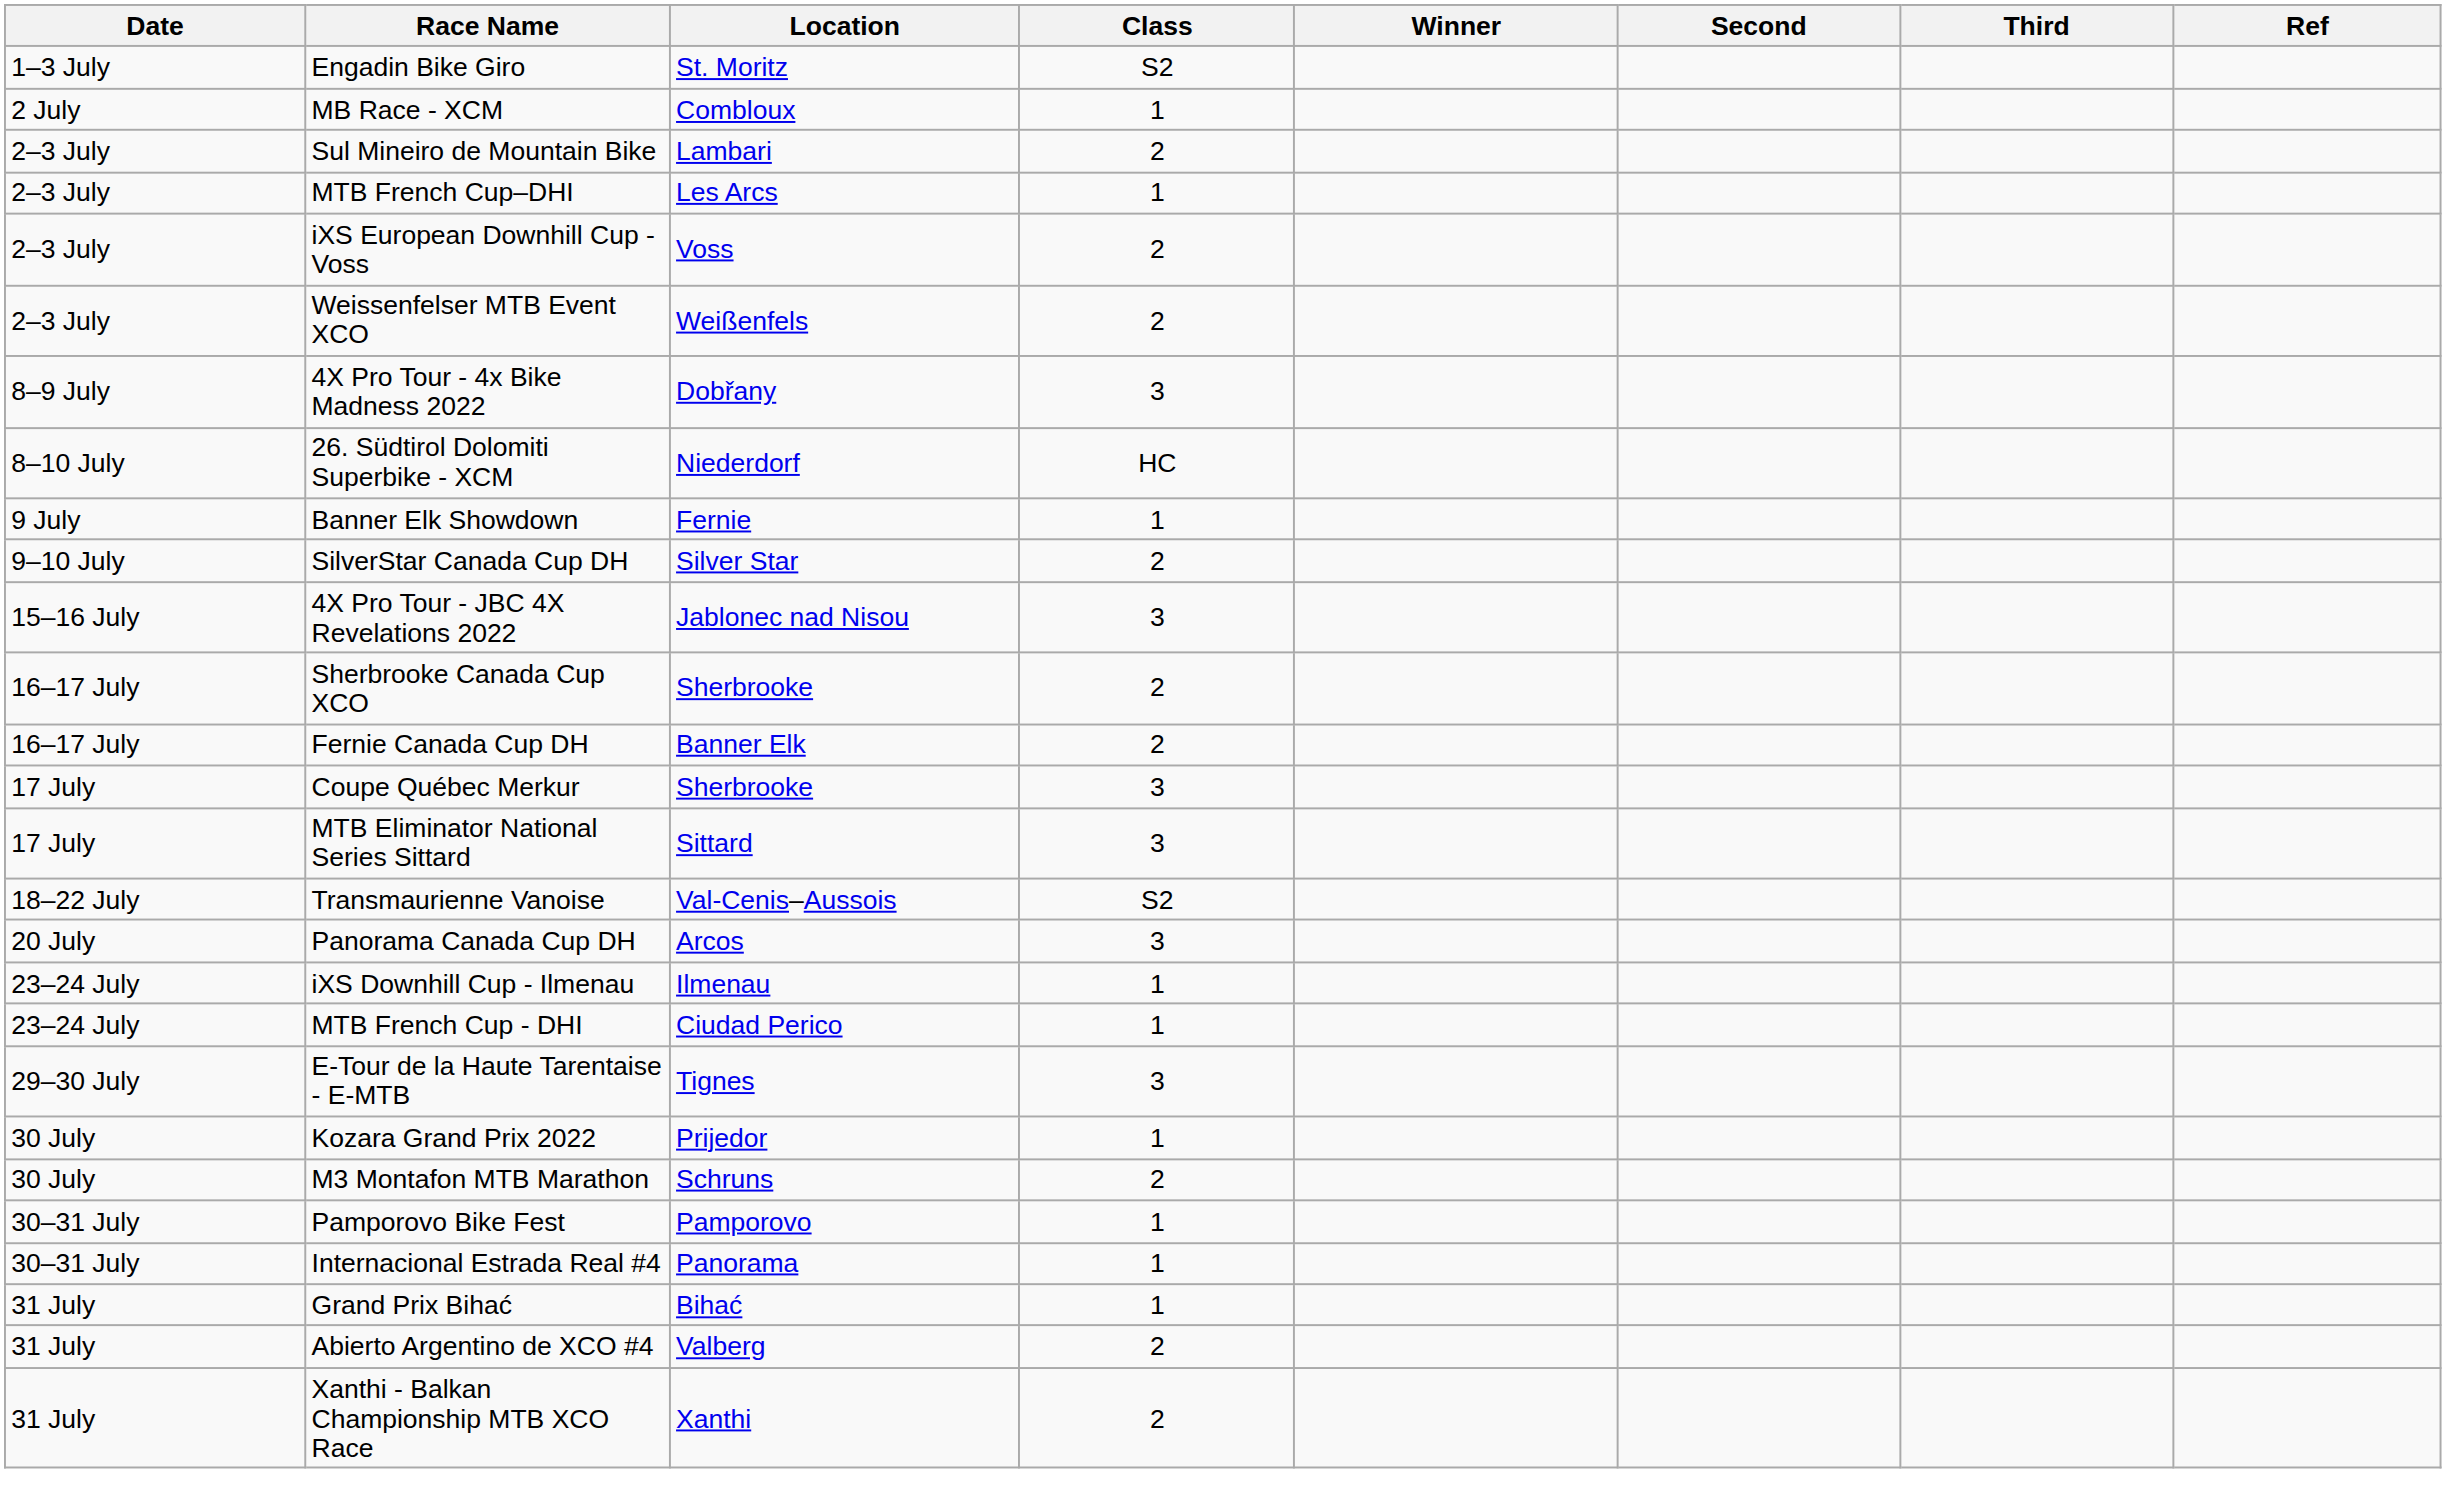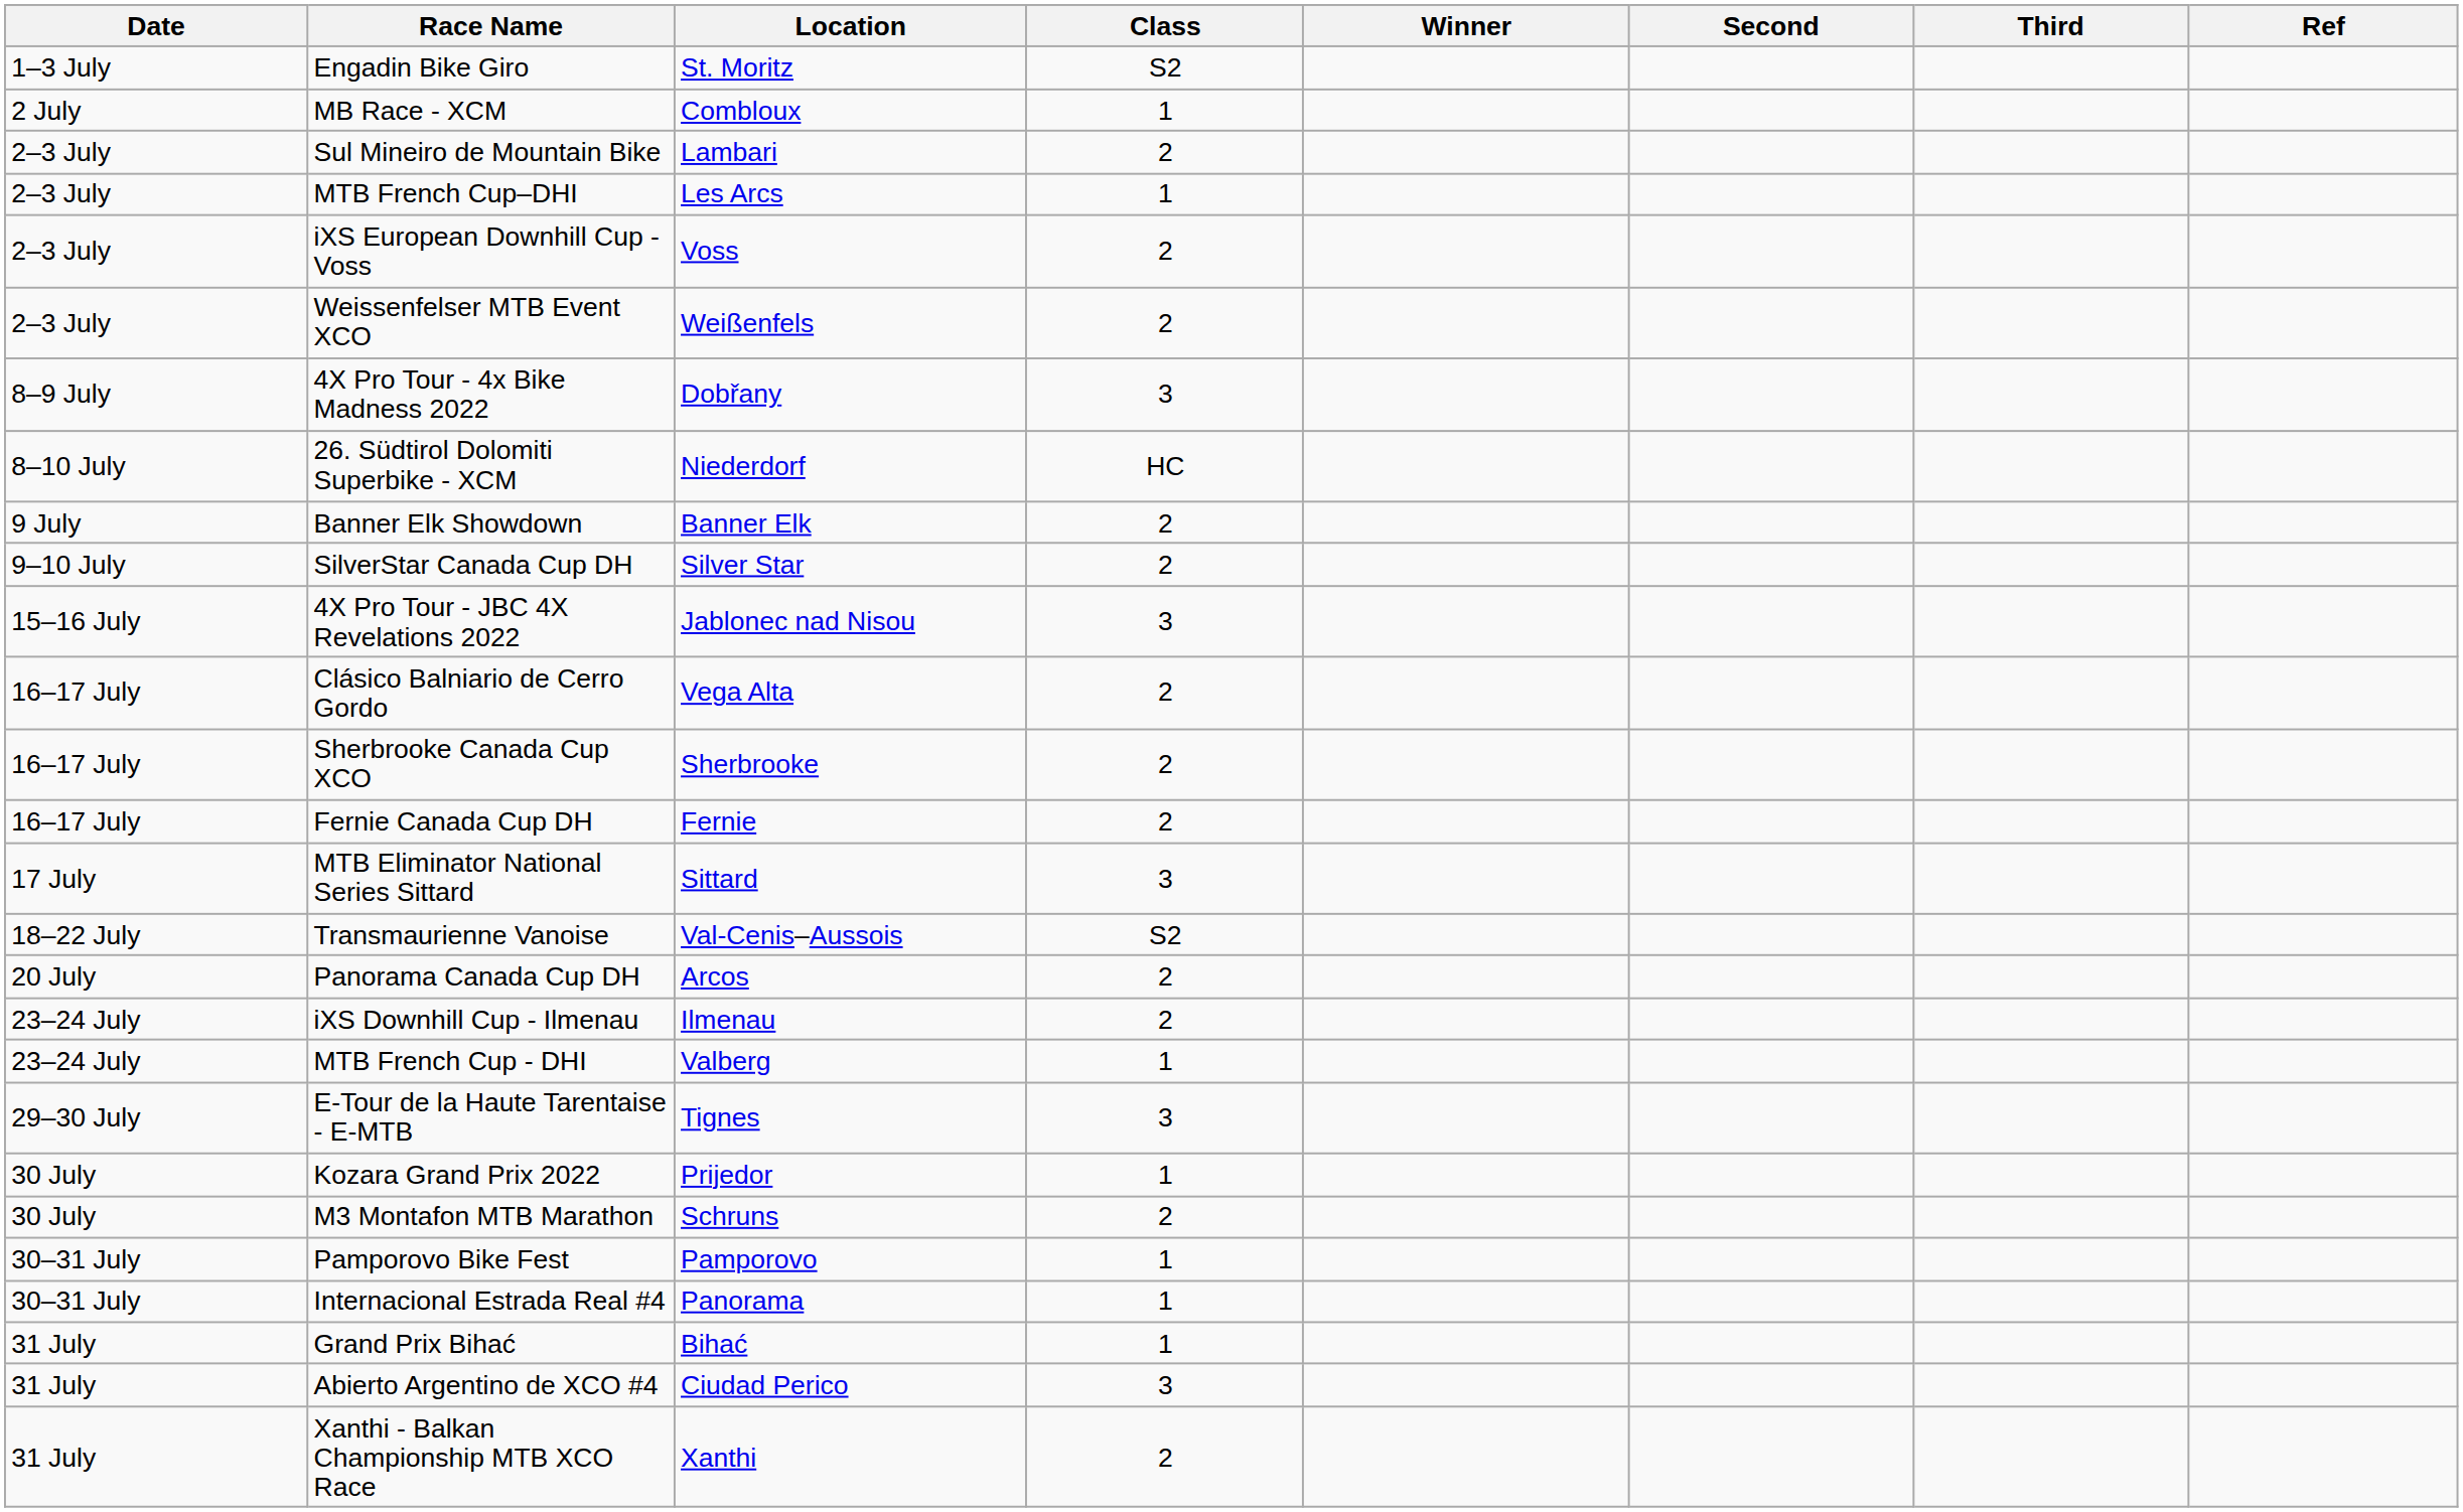 <table class="wikitable sortable" style="font-size:85%;">
 <tr>
 <th style="width:190px;">Date</th>
 <th style="width:210px;">Race Name</th>
 <th style="width:210px;">Location</th>
 <th style="width:170px;">Class</th>
 <th width=200px>Winner</th>
 <th style="width:170px;">Second</th>
 <th style="width:170px;">Third</th>
 <th style="width:170px;">Ref</th>
 </tr>
 <tr>
 <td>1–3 July</td>
 <td>Engadin Bike Giro</td>
 <td> <a href='#'>St. Moritz</a></td>
 <td align=center>S2</td>
 <td></td>
 <td></td>
 <td></td>
 <td align=center></td>
 </tr>
 <tr>
 <td>2 July</td>
 <td>MB Race - XCM</td>
 <td> <a href='#'>Combloux</a></td>
 <td align=center>1</td>
 <td></td>
 <td></td>
 <td><br></td>
 <td align=center></td>
 </tr>
 <tr>
 <td>2–3 July</td>
 <td>Sul Mineiro de Mountain Bike</td>
 <td> <a href='#'>Lambari</a></td>
 <td align=center>2</td>
 <td><br></td>
 <td><br></td>
 <td><br></td>
 <td align=center></td>
 </tr>
 <tr>
 <td>2–3 July</td>
 <td>MTB French Cup–DHI</td>
 <td> <a href='#'>Les Arcs</a></td>
 <td align=center>1</td>
 <td><br></td>
 <td><br></td>
 <td><br></td>
 <td align=center></td>
 </tr>
 <tr>
 <td>2–3 July</td>
 <td>iXS European Downhill Cup - Voss</td>
 <td> <a href='#'>Voss</a></td>
 <td align=center>2</td>
 <td><br></td>
 <td><br></td>
 <td></td>
 <td align=center></td>
 </tr>
 <tr>
 <td>2–3 July</td>
 <td>Weissenfelser MTB Event XCO</td>
 <td> <a href='#'>Weißenfels</a></td>
 <td align=center>2</td>
 <td><br></td>
 <td><br></td>
 <td><br></td>
 <td align=center></td>
 </tr>
 <tr>
 <td>8–9 July</td>
 <td>4X Pro Tour - 4x Bike Madness 2022</td>
 <td> <a href='#'>Dobřany</a></td>
 <td align=center>3</td>
 <td><br></td>
 <td><br></td>
 <td><br></td>
 <td align=center></td>
 </tr>
 <tr>
 <td>8–10 July</td>
 <td>26. Südtirol Dolomiti Superbike - XCM</td>
 <td> <a href='#'>Niederdorf</a></td>
 <td align=center>HC</td>
 <td><br></td>
 <td><br></td>
 <td><br></td>
 <td align=center></td>
 </tr>
 <tr>
 <td>9 July</td>
 <td>Banner Elk Showdown</td>
-<td> <a href='#'>Fernie</a></td>
-<td align=center>1</td>
+<td> <a href='#'>Banner Elk</a></td>
+<td align=center>2</td>
 <td><br></td>
 <td><br></td>
 <td><br></td>
 <td align=center></td>
 </tr>
 <tr>
 <td>9–10 July</td>
 <td>SilverStar Canada Cup DH</td>
 <td> <a href='#'>Silver Star</a></td>
 <td align=center>2</td>
 <td><br></td>
 <td><br></td>
 <td><br></td>
 <td align=center></td>
 </tr>
 <tr>
 <td>15–16 July</td>
 <td>4X Pro Tour - JBC 4X Revelations 2022</td>
 <td> <a href='#'>Jablonec nad Nisou</a></td>
 <td align=center>3</td>
 <td><br></td>
 <td><br></td>
 <td><br></td>
 <td align=center></td>
 </tr>
 <tr>
 <td>16–17 July</td>
+<td>Clásico Balniario de Cerro Gordo</td>
+<td> <a href='#'>Vega Alta</a></td>
+<td align=center>2</td>
+<td></td>
+<td></td>
+<td></td>
+<td align=center></td>
+</tr>
+<tr>
+<td>16–17 July</td>
 <td>Sherbrooke Canada Cup XCO</td>
 <td> <a href='#'>Sherbrooke</a></td>
 <td align=center>2</td>
 <td><br></td>
 <td><br></td>
 <td><br></td>
 <td align=center></td>
 </tr>
 <tr>
 <td>16–17 July</td>
 <td>Fernie Canada Cup DH</td>
-<td> <a href='#'>Banner Elk</a></td>
+<td> <a href='#'>Fernie</a></td>
 <td align=center>2</td>
-<td><br></td>
-<td><br></td>
-<td><br></td>
-<td align=center></td>
-</tr>
-<tr>
-<td>17 July</td>
-<td>Coupe Québec Merkur</td>
-<td> <a href='#'>Sherbrooke</a></td>
-<td align=center>3</td>
 <td><br></td>
 <td><br></td>
 <td><br></td>
 <td align=center></td>
 </tr>
 <tr>
 <td>17 July</td>
 <td>MTB Eliminator National Series Sittard</td>
 <td> <a href='#'>Sittard</a></td>
 <td align=center>3</td>
 <td><br></td>
 <td><br></td>
 <td><br></td>
 <td align=center></td>
 </tr>
 <tr>
 <td>18–22 July</td>
 <td>Transmaurienne Vanoise</td>
 <td> <a href='#'>Val-Cenis</a>–<a href='#'>Aussois</a></td>
 <td align=center>S2</td>
 <td><br></td>
 <td><br></td>
 <td><br></td>
 <td align=center></td>
 </tr>
 <tr>
 <td>20 July</td>
 <td>Panorama Canada Cup DH</td>
 <td> <a href='#'>Arcos</a></td>
-<td align=center>3</td>
+<td align=center>2</td>
 <td><br></td>
 <td><br></td>
 <td><br></td>
 <td align=center></td>
 </tr>
 <tr>
 <td>23–24 July</td>
 <td>iXS Downhill Cup - Ilmenau</td>
 <td> <a href='#'>Ilmenau</a></td>
-<td align=center>1</td>
+<td align=center>2</td>
 <td><br></td>
 <td><br></td>
 <td><br></td>
 <td align=center></td>
 </tr>
 <tr>
 <td>23–24 July</td>
 <td>MTB French Cup - DHI</td>
-<td> <a href='#'>Ciudad Perico</a></td>
+<td> <a href='#'>Valberg</a></td>
 <td align=center>1</td>
 <td><br></td>
 <td><br></td>
 <td><br></td>
 <td align=center></td>
 </tr>
 <tr>
 <td>29–30 July</td>
 <td>E-Tour de la Haute Tarentaise - E-MTB</td>
 <td> <a href='#'>Tignes</a></td>
 <td align=center>3</td>
 <td><br></td>
 <td><br></td>
 <td><br></td>
 <td align=center></td>
 </tr>
 <tr>
 <td>30 July</td>
 <td>Kozara Grand Prix 2022</td>
 <td> <a href='#'>Prijedor</a></td>
 <td align=center>1</td>
 <td><br></td>
 <td><br></td>
 <td><br></td>
 <td align=center></td>
 </tr>
 <tr>
 <td>30 July</td>
 <td>M3 Montafon MTB Marathon</td>
 <td> <a href='#'>Schruns</a></td>
 <td align=center>2</td>
 <td><br></td>
 <td><br></td>
 <td><br></td>
 <td align=center></td>
 </tr>
 <tr>
 <td>30–31 July</td>
 <td>Pamporovo Bike Fest</td>
 <td> <a href='#'>Pamporovo</a></td>
 <td align=center>1</td>
 <td></td>
 <td><br></td>
 <td><br></td>
 <td align=center></td>
 </tr>
 <tr>
 <td>30–31 July</td>
 <td>Internacional Estrada Real #4</td>
 <td> <a href='#'>Panorama</a></td>
 <td align=center>1</td>
 <td></td>
 <td></td>
 <td></td>
 <td align=center></td>
 </tr>
 <tr>
 <td>31 July</td>
 <td>Grand Prix Bihać</td>
 <td> <a href='#'>Bihać</a></td>
 <td align=center>1</td>
 <td><br></td>
 <td><br></td>
 <td><br></td>
 <td align=center></td>
 </tr>
 <tr>
 <td>31 July</td>
 <td>Abierto Argentino de XCO #4</td>
-<td> <a href='#'>Valberg</a></td>
-<td align=center>2</td>
+<td> <a href='#'>Ciudad Perico</a></td>
+<td align=center>3</td>
 <td></td>
 <td></td>
 <td></td>
 <td align=center></td>
 </tr>
 <tr>
 <td>31 July</td>
 <td>Xanthi - Balkan Championship MTB XCO Race</td>
 <td> <a href='#'>Xanthi</a></td>
 <td align=center>2</td>
 <td></td>
 <td></td>
 <td></td>
 <td align=center></td>
 </tr>
 </table>
